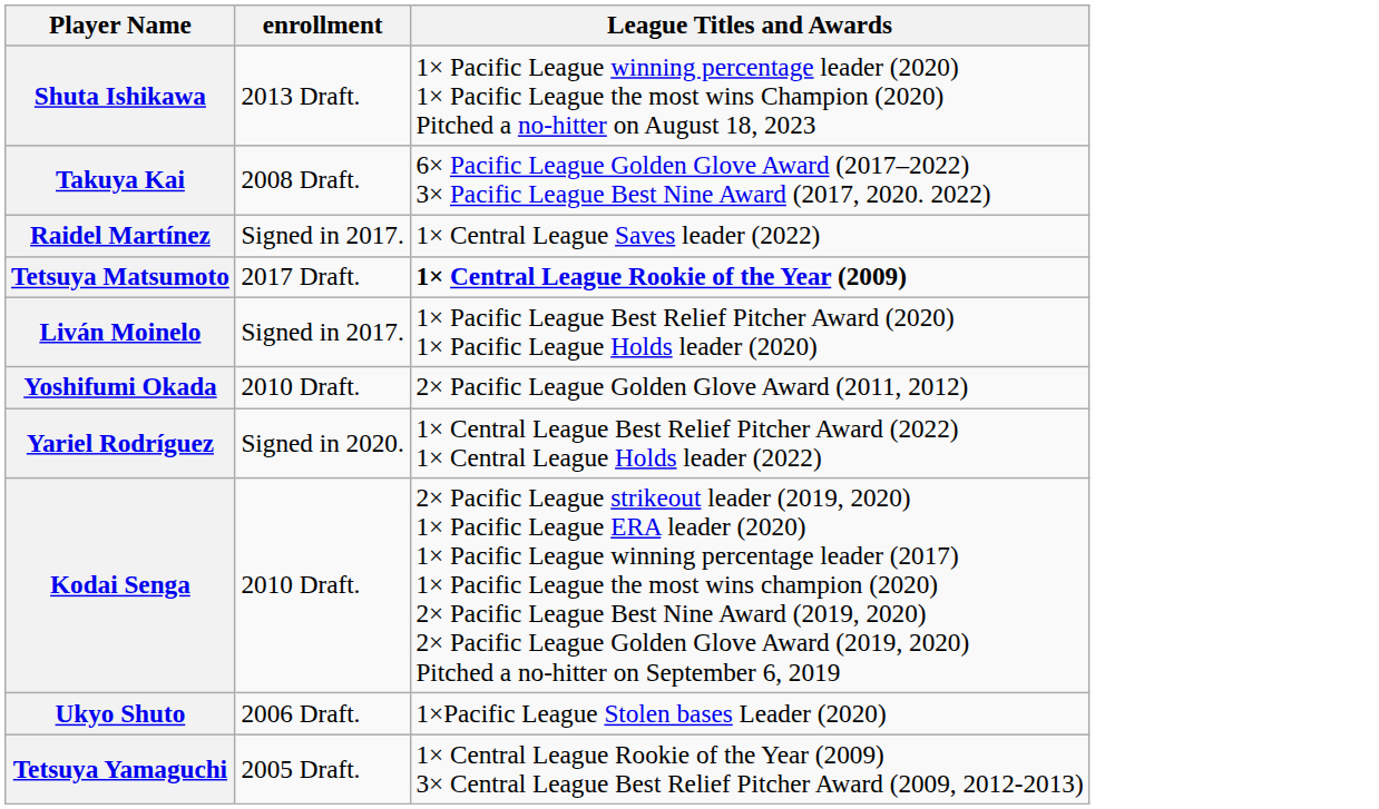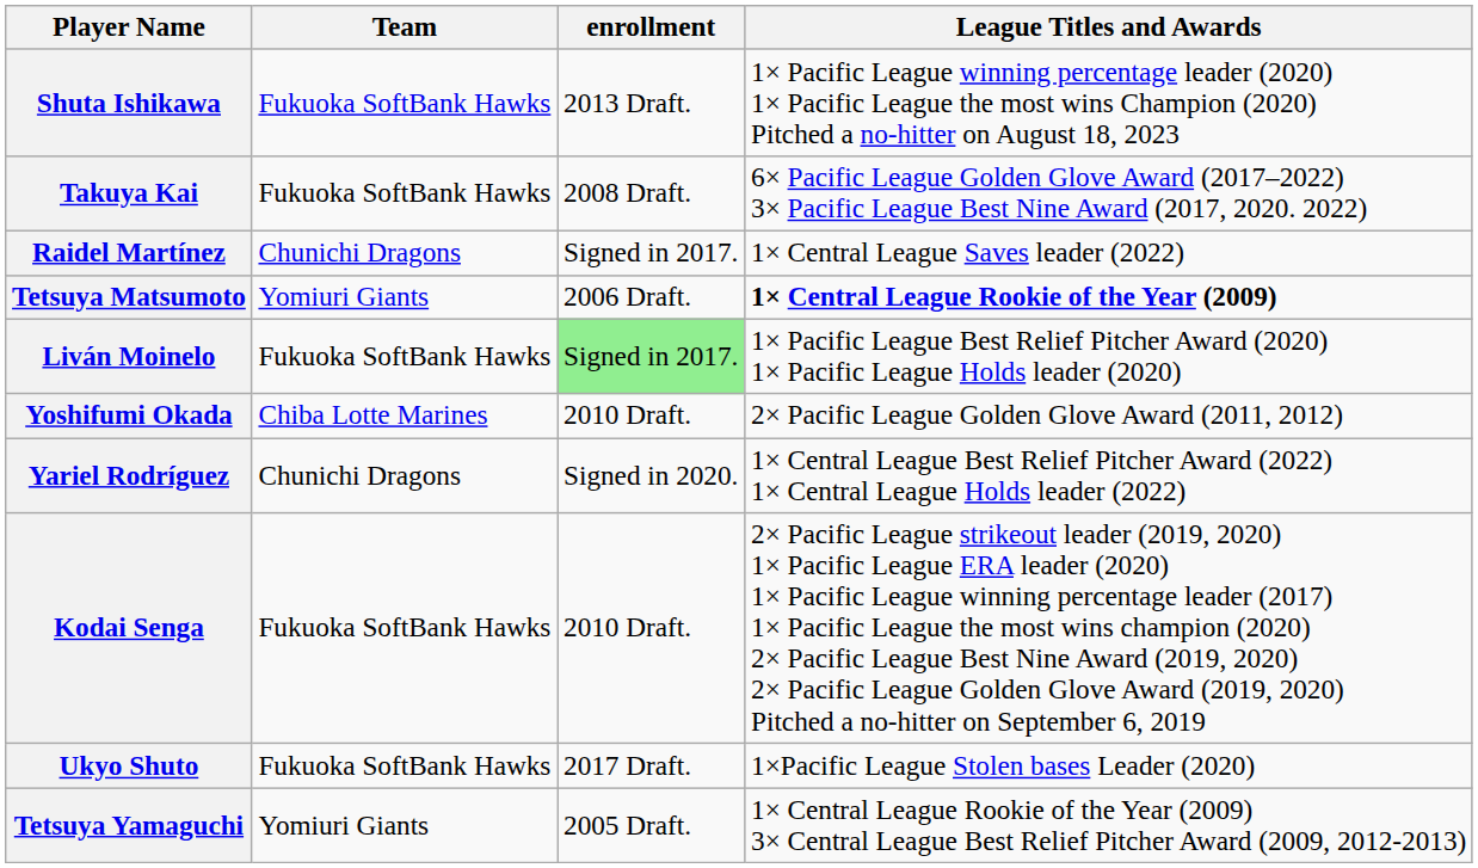 <table class="wikitable">
 <tr>
 <th>Player Name</th>
+<th>Team</th>
 <th>enrollment</th>
 <th>League Titles and Awards</th>
 </tr>
 <tr>
 <th><strong><a href='#'>Shuta Ishikawa</a></strong></th>
+<td><a href='#'>Fukuoka SoftBank Hawks</a></td>
 <td>2013 Draft.</td>
 <td>1× Pacific League <a href='#'>winning percentage</a> leader (2020)<br>1× Pacific League the most wins Champion (2020)<br>Pitched a <a href='#'>no-hitter</a> on August 18, 2023</td>
 </tr>
 <tr>
 <th><strong><a href='#'>Takuya Kai</a></strong></th>
+<td>Fukuoka SoftBank Hawks</td>
 <td>2008 Draft.</td>
 <td>6× <a href='#'>Pacific League Golden Glove Award</a> (2017–2022)<br>3× <a href='#'>Pacific League Best Nine Award</a> (2017, 2020. 2022)</td>
 </tr>
 <tr>
 <th><strong><a href='#'>Raidel Martínez</a></strong></th>
+<td><a href='#'>Chunichi Dragons</a></td>
 <td>Signed in 2017.</td>
 <td>1× Central League <a href='#'>Saves</a> leader (2022)</td>
 </tr>
 <tr>
 <th><strong><a href='#'>Tetsuya Matsumoto</a></strong></th>
-<td>2017 Draft.</td>
+<td><a href='#'>Yomiuri Giants</a></td>
+<td>2006 Draft.</td>
 <td><strong>1× <a href='#'>Central League Rookie of the Year</a> (2009)</strong></td>
 </tr>
 <tr>
 <th><strong><a href='#'>Liván Moinelo</a></strong></th>
-<td>Signed in 2017.</td>
+<td>Fukuoka SoftBank Hawks</td>
+<td style="background: lightgreen;">Signed in 2017.</td>
 <td>1× Pacific League Best Relief Pitcher Award (2020)<br>1× Pacific League <a href='#'>Holds</a> leader (2020)</td>
 </tr>
 <tr>
 <th><strong><a href='#'>Yoshifumi Okada</a></strong></th>
+<td><a href='#'>Chiba Lotte Marines</a></td>
 <td>2010 Draft.</td>
 <td>2× Pacific League Golden Glove Award (2011, 2012)</td>
 </tr>
 <tr>
 <th><strong><a href='#'>Yariel Rodríguez</a></strong></th>
+<td>Chunichi Dragons</td>
 <td>Signed in 2020.</td>
 <td>1× Central League Best Relief Pitcher Award (2022)<br>1× Central League <a href='#'>Holds</a> leader (2022)</td>
 </tr>
 <tr>
 <th><strong><a href='#'>Kodai Senga</a></strong></th>
+<td>Fukuoka SoftBank Hawks</td>
 <td>2010 Draft.</td>
 <td>2× Pacific League <a href='#'>strikeout</a> leader (2019, 2020)<br>1× Pacific League <a href='#'>ERA</a> leader (2020)<br>1× Pacific League winning percentage leader (2017)<br>1× Pacific League the most wins champion (2020)<br>2× Pacific League Best Nine Award (2019, 2020)<br>2× Pacific League Golden Glove Award (2019, 2020)<br>Pitched a no-hitter on September 6, 2019</td>
 </tr>
 <tr>
 <th><strong><a href='#'>Ukyo Shuto</a></strong></th>
-<td>2006 Draft.</td>
+<td>Fukuoka SoftBank Hawks</td>
+<td>2017 Draft.</td>
 <td>1×Pacific League <a href='#'>Stolen bases</a> Leader (2020)</td>
 </tr>
 <tr>
 <th><strong><a href='#'>Tetsuya Yamaguchi</a></strong></th>
+<td>Yomiuri Giants</td>
 <td>2005 Draft.</td>
 <td>1× Central League Rookie of the Year (2009)<br>3× Central League Best Relief Pitcher Award (2009, 2012-2013)</td>
 </tr>
 </table>
